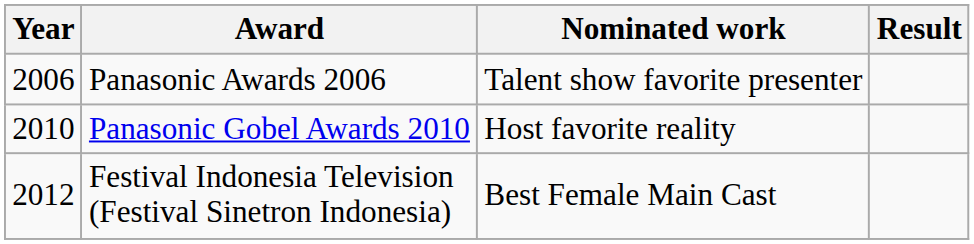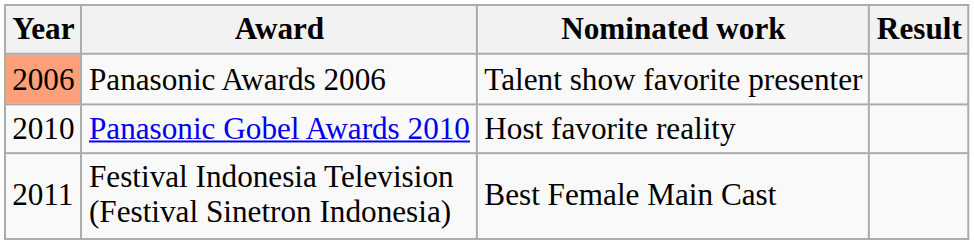 <table class="wikitable">
 <tr>
 <th>Year</th>
 <th>Award</th>
 <th>Nominated work</th>
 <th>Result</th>
 </tr>
 <tr>
-<td>2006</td>
+<td style="background: lightsalmon;">2006</td>
 <td>Panasonic Awards 2006</td>
 <td>Talent show favorite presenter</td>
 <td></td>
 </tr>
 <tr>
 <td>2010</td>
 <td><a href='#'>Panasonic Gobel Awards 2010</a></td>
 <td>Host favorite reality</td>
 <td></td>
 </tr>
 <tr>
-<td>2012</td>
+<td>2011</td>
 <td>Festival Indonesia Television<br>(Festival Sinetron Indonesia)</td>
 <td>Best Female Main Cast</td>
 <td></td>
 </tr>
 </table>
